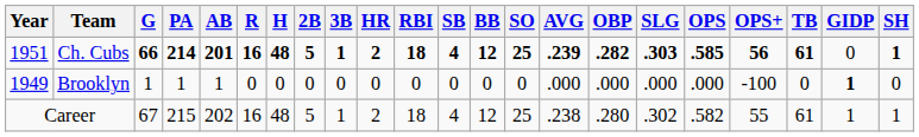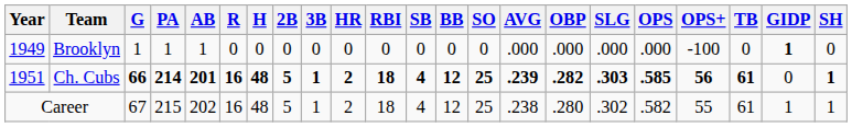 <table class="wikitable" margin: 5px; text-align: center; style=font-size:90%>
 <tr align=center>
 <th>Year</th>
 <th>Team</th>
 <th><a href='#'>G</a></th>
 <th><a href='#'>PA</a></th>
 <th><a href='#'>AB</a></th>
 <th><a href='#'>R</a></th>
 <th><a href='#'>H</a></th>
 <th><a href='#'>2B</a></th>
 <th><a href='#'>3B</a></th>
 <th><a href='#'>HR</a></th>
 <th><a href='#'>RBI</a></th>
 <th><a href='#'>SB</a></th>
 <th><a href='#'>BB</a></th>
 <th><a href='#'>SO</a></th>
 <th><a href='#'>AVG</a></th>
 <th><a href='#'>OBP</a></th>
 <th><a href='#'>SLG</a></th>
 <th><a href='#'>OPS</a></th>
 <th><a href='#'>OPS+</a></th>
 <th><a href='#'>TB</a></th>
 <th><a href='#'>GIDP</a></th>
 <th><a href='#'>SH</a></th>
 </tr>
 <tr align=center>
+<td><a href='#'>1949</a></td>
+<td><a href='#'>Brooklyn</a></td>
+<td>1</td>
+<td>1</td>
+<td>1</td>
+<td>0</td>
+<td>0</td>
+<td>0</td>
+<td>0</td>
+<td>0</td>
+<td>0</td>
+<td>0</td>
+<td>0</td>
+<td>0</td>
+<td>.000</td>
+<td>.000</td>
+<td>.000</td>
+<td>.000</td>
+<td>-100</td>
+<td>0</td>
+<td><strong>1</strong></td>
+<td>0</td>
+</tr>
+<tr align=center>
 <td><a href='#'>1951</a></td>
 <td><a href='#'>Ch. Cubs</a></td>
 <td><strong>66</strong></td>
 <td><strong>214</strong></td>
 <td><strong>201</strong></td>
 <td><strong>16</strong></td>
 <td><strong>48</strong></td>
 <td><strong>5</strong></td>
 <td><strong>1</strong></td>
 <td><strong>2</strong></td>
 <td><strong>18</strong></td>
 <td><strong>4</strong></td>
 <td><strong>12</strong></td>
 <td><strong>25</strong></td>
 <td><strong>.239</strong></td>
 <td><strong>.282</strong></td>
 <td><strong>.303</strong></td>
 <td><strong>.585</strong></td>
 <td><strong>56</strong></td>
 <td><strong>61</strong></td>
 <td>0</td>
 <td><strong>1</strong></td>
-</tr>
-<tr align=center>
-<td><a href='#'>1949</a></td>
-<td><a href='#'>Brooklyn</a></td>
-<td>1</td>
-<td>1</td>
-<td>1</td>
-<td>0</td>
-<td>0</td>
-<td>0</td>
-<td>0</td>
-<td>0</td>
-<td>0</td>
-<td>0</td>
-<td>0</td>
-<td>0</td>
-<td>.000</td>
-<td>.000</td>
-<td>.000</td>
-<td>.000</td>
-<td>-100</td>
-<td>0</td>
-<td><strong>1</strong></td>
-<td>0</td>
 </tr>
 <tr style="text-align:center;">
 <td colspan="2">Career</td>
 <td>67</td>
 <td>215</td>
 <td>202</td>
 <td>16</td>
 <td>48</td>
 <td>5</td>
 <td>1</td>
 <td>2</td>
 <td>18</td>
 <td>4</td>
 <td>12</td>
 <td>25</td>
 <td>.238</td>
 <td>.280</td>
 <td>.302</td>
 <td>.582</td>
 <td>55</td>
 <td>61</td>
 <td>1</td>
 <td>1</td>
 </tr>
 </table>
